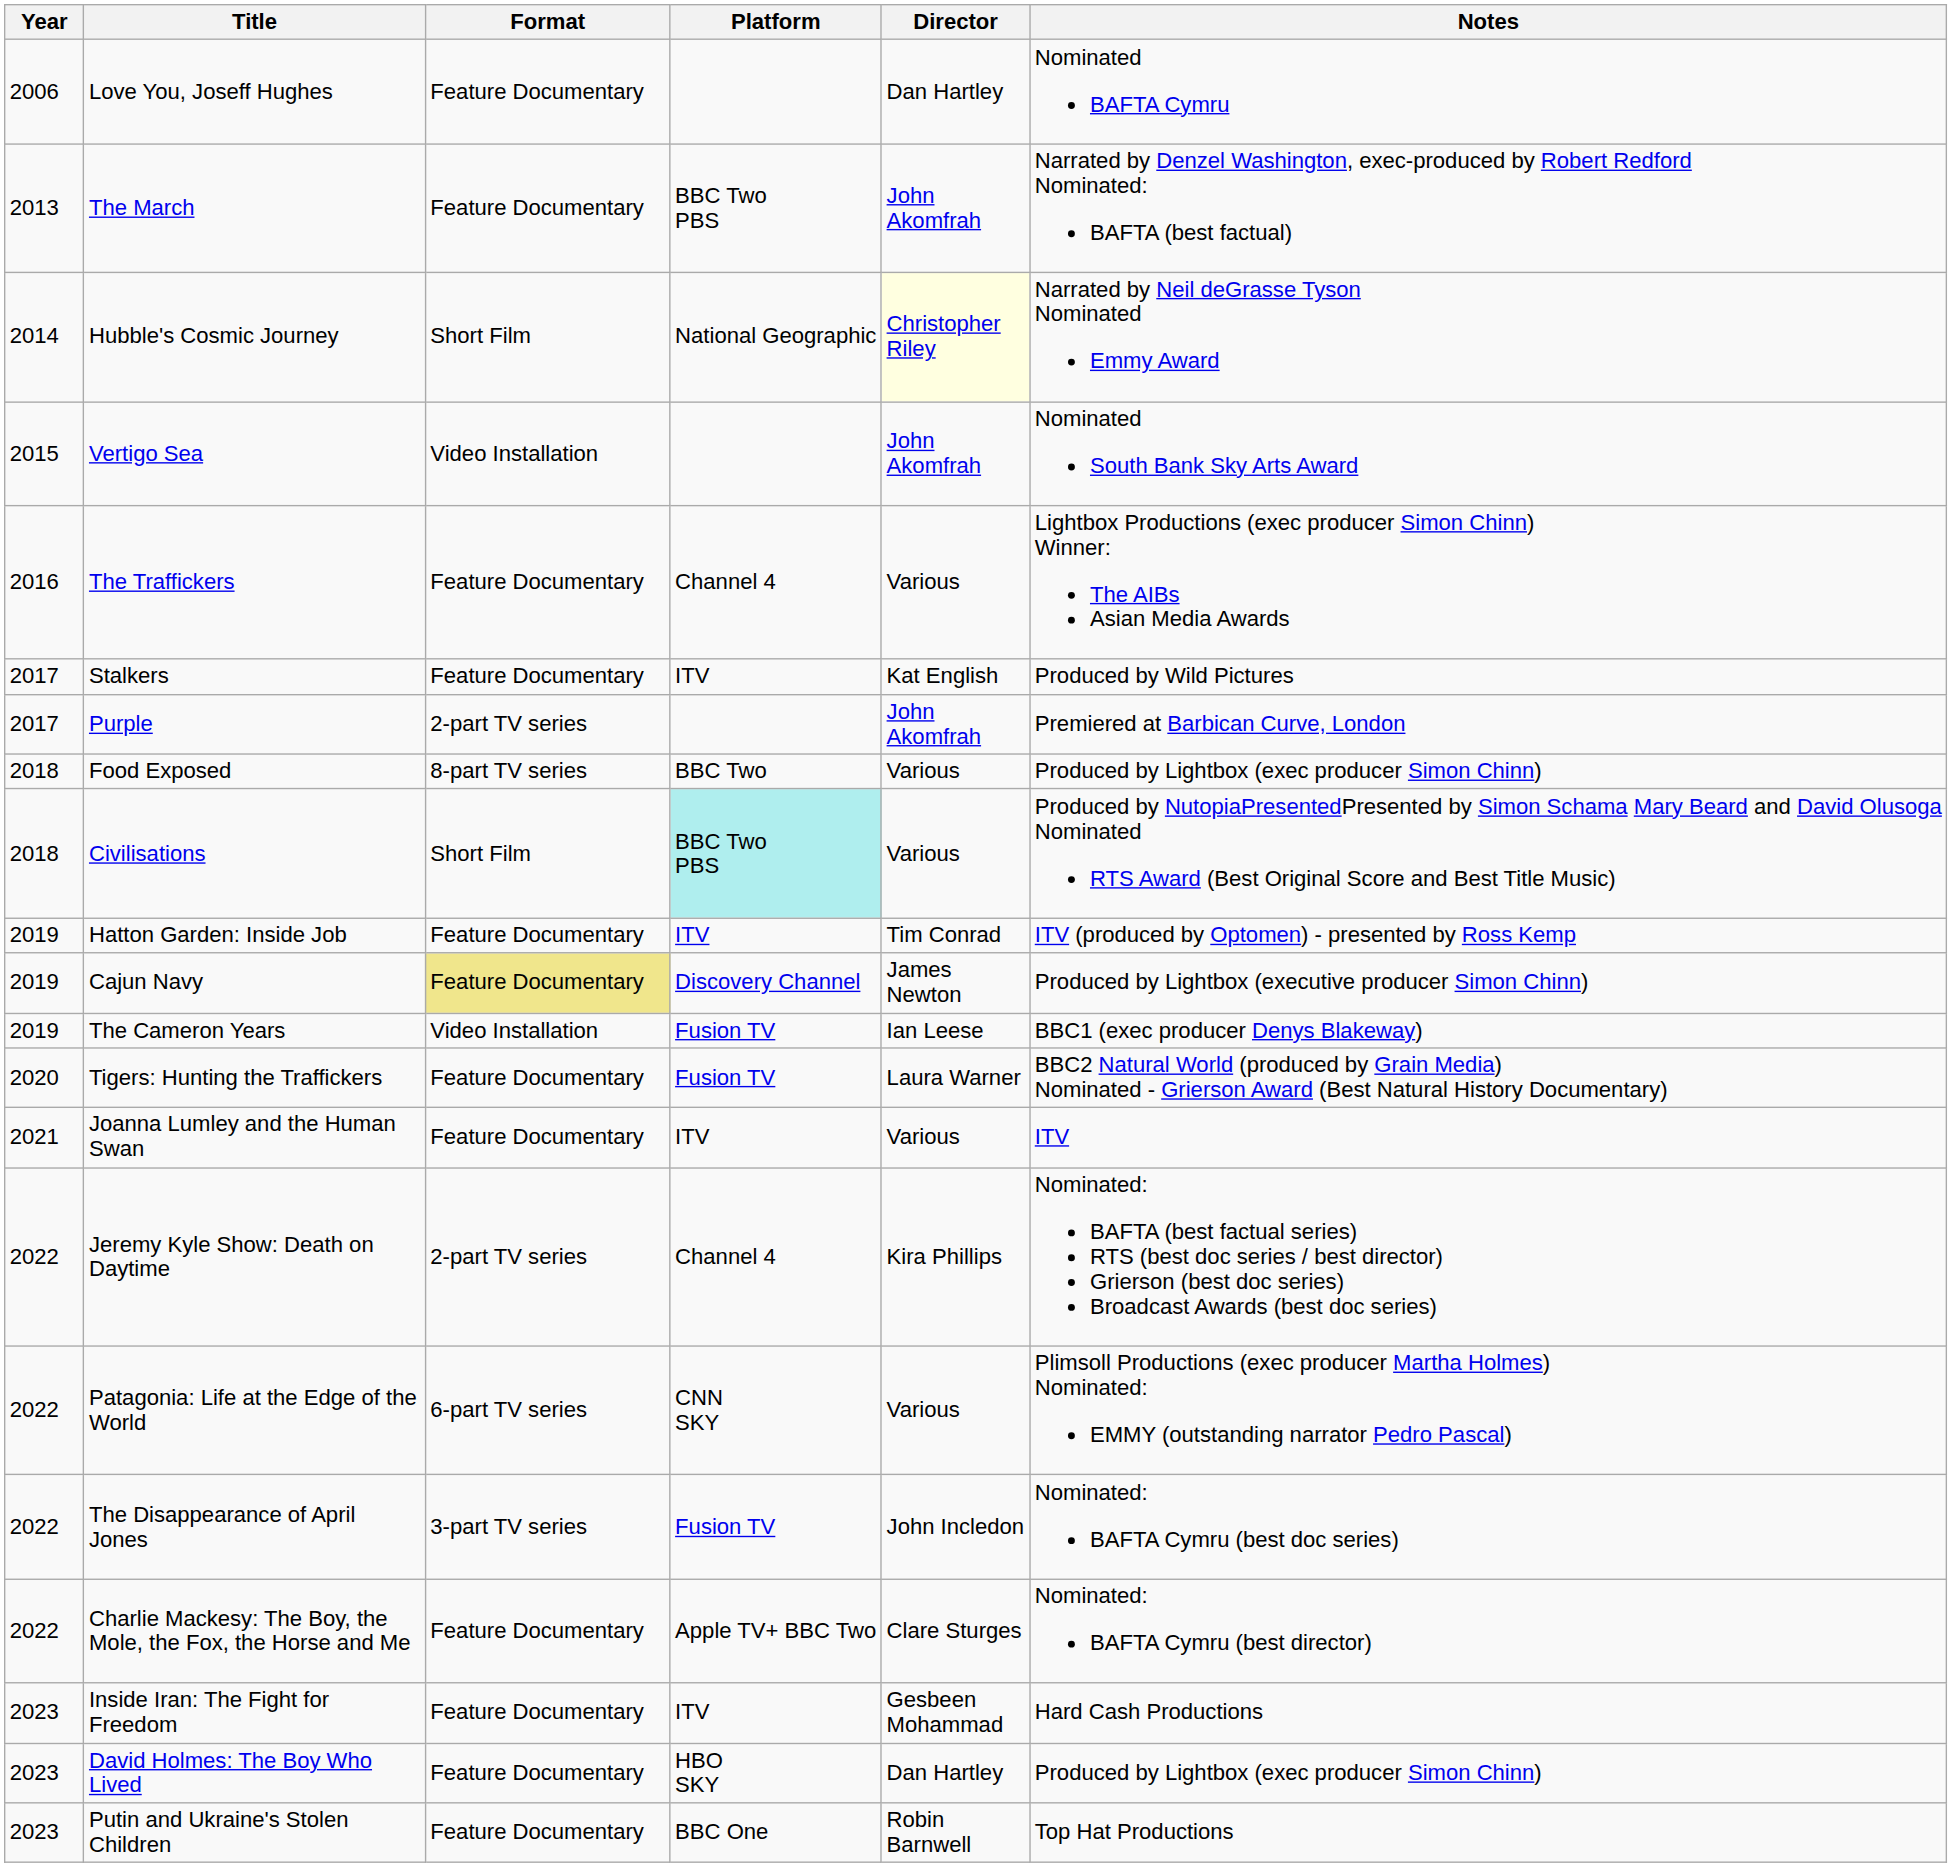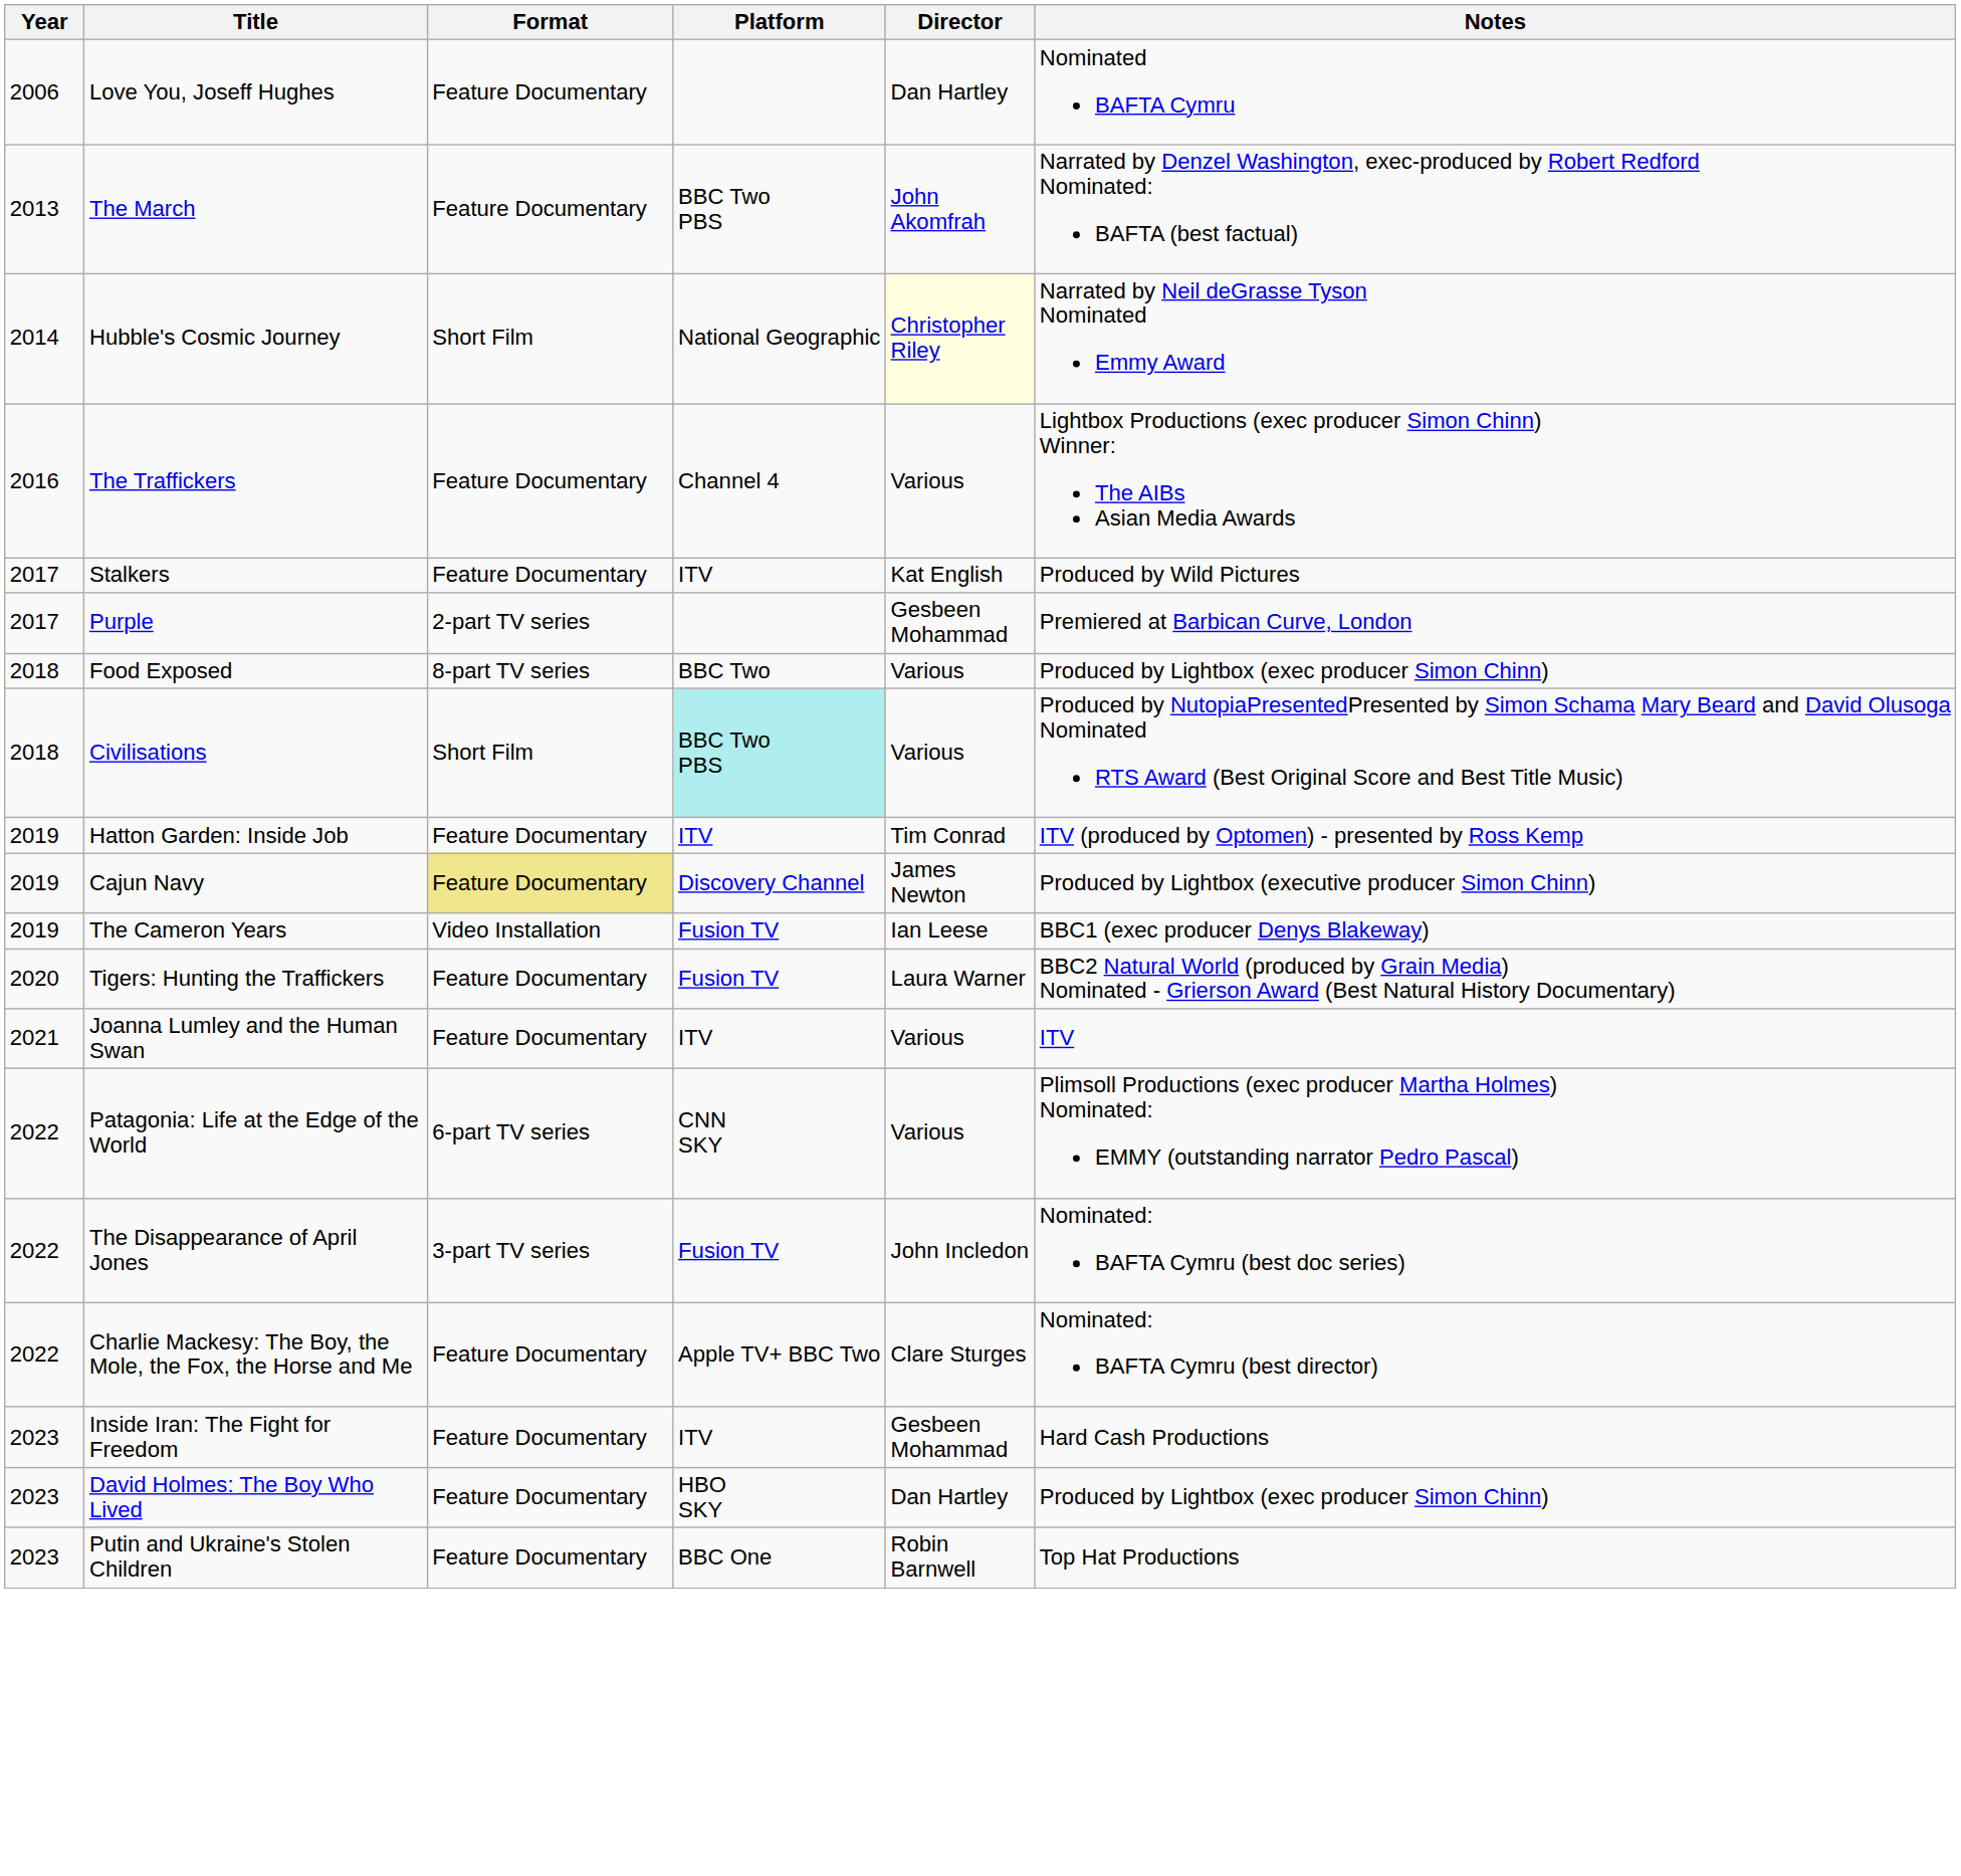 <table class="wikitable sortable">
 <tr>
 <th style="width:50px;">Year</th>
 <th style="width:240px;">Title</th>
 <th style="width:170px;">Format</th>
 <th>Platform</th>
 <th style="width:100px;">Director</th>
 <th class="unsortable">Notes</th>
 </tr>
 <tr>
 <td>2006</td>
 <td>Love You, Joseff Hughes</td>
 <td>Feature Documentary</td>
 <td></td>
 <td>Dan Hartley</td>
 <td>Nominated<br><ul><li><a href='#'>BAFTA Cymru</a></li></ul></td>
 </tr>
 <tr>
 <td>2013</td>
 <td><a href='#'>The March</a></td>
 <td>Feature Documentary</td>
 <td>BBC Two<br>PBS</td>
 <td><a href='#'>John Akomfrah</a></td>
 <td>Narrated by <a href='#'>Denzel Washington</a>, exec-produced by <a href='#'>Robert Redford</a><br>Nominated:<ul><li>BAFTA (best factual)</li></ul></td>
 </tr>
 <tr>
 <td>2014</td>
 <td>Hubble's Cosmic Journey</td>
 <td>Short Film</td>
 <td>National Geographic</td>
 <td style="background: lightyellow;"><a href='#'>Christopher Riley</a></td>
 <td>Narrated by <a href='#'>Neil deGrasse Tyson</a><br>Nominated<ul><li><a href='#'>Emmy Award</a></li></ul></td>
 </tr>
 <tr>
-<td>2015</td>
-<td><a href='#'>Vertigo Sea</a></td>
-<td>Video Installation</td>
-<td></td>
-<td><a href='#'>John Akomfrah</a></td>
-<td>Nominated<br><ul><li><a href='#'>South Bank Sky Arts Award</a></li></ul></td>
-</tr>
-<tr>
 <td>2016</td>
 <td><a href='#'>The Traffickers</a></td>
 <td>Feature Documentary</td>
 <td>Channel 4</td>
 <td>Various</td>
 <td>Lightbox Productions (exec producer <a href='#'>Simon Chinn</a>)<br>Winner:<ul><li><a href='#'>The AIBs</a></li><li>Asian Media Awards</li></ul></td>
 </tr>
 <tr>
 <td>2017</td>
 <td>Stalkers</td>
 <td>Feature Documentary</td>
 <td>ITV</td>
 <td>Kat English</td>
 <td>Produced by Wild Pictures</td>
 </tr>
 <tr>
 <td>2017</td>
 <td><a href='#'>Purple</a></td>
 <td>2-part TV series</td>
 <td></td>
-<td><a href='#'>John Akomfrah</a></td>
+<td>Gesbeen Mohammad</td>
 <td>Premiered at <a href='#'>Barbican Curve, London</a></td>
 </tr>
 <tr>
 <td>2018</td>
 <td>Food Exposed</td>
 <td>8-part TV series</td>
 <td>BBC Two</td>
 <td>Various</td>
 <td>Produced by Lightbox (exec producer <a href='#'>Simon Chinn</a>)</td>
 </tr>
 <tr>
 <td>2018</td>
 <td><a href='#'>Civilisations</a></td>
 <td>Short Film</td>
 <td style="background: paleturquoise;">BBC Two<br>PBS</td>
 <td>Various</td>
 <td>Produced by <a href='#'>NutopiaPresented</a>Presented by <a href='#'>Simon Schama</a> <a href='#'>Mary Beard</a> and <a href='#'>David Olusoga</a><br>Nominated<br><ul><li><a href='#'>RTS Award</a> (Best Original Score and Best Title Music)</li></ul></td>
 </tr>
 <tr>
 <td>2019</td>
 <td>Hatton Garden: Inside Job</td>
 <td>Feature Documentary</td>
 <td><a href='#'>ITV</a></td>
 <td>Tim Conrad</td>
 <td><a href='#'>ITV</a> (produced by <a href='#'>Optomen</a>) - presented by <a href='#'>Ross Kemp</a></td>
 </tr>
 <tr>
 <td>2019</td>
 <td>Cajun Navy</td>
 <td style="background: khaki;">Feature Documentary</td>
 <td><a href='#'>Discovery Channel</a></td>
 <td>James Newton</td>
 <td>Produced by Lightbox (executive producer <a href='#'>Simon Chinn</a>)</td>
 </tr>
 <tr>
 <td>2019</td>
 <td>The Cameron Years</td>
 <td>Video Installation</td>
 <td><a href='#'>Fusion TV</a></td>
 <td>Ian Leese</td>
 <td>BBC1 (exec producer <a href='#'>Denys Blakeway</a>)</td>
 </tr>
 <tr>
 <td>2020</td>
 <td>Tigers: Hunting the Traffickers</td>
 <td>Feature Documentary</td>
 <td><a href='#'>Fusion TV</a></td>
 <td>Laura Warner</td>
 <td>BBC2 <a href='#'>Natural World</a> (produced by <a href='#'>Grain Media</a>)<br>Nominated - <a href='#'>Grierson Award</a> (Best Natural History Documentary)</td>
 </tr>
 <tr>
 <td>2021</td>
 <td>Joanna Lumley and the Human Swan</td>
 <td>Feature Documentary</td>
 <td>ITV</td>
 <td>Various</td>
 <td><a href='#'>ITV</a></td>
 </tr>
 <tr>
 <td>2022</td>
-<td>Jeremy Kyle Show: Death on Daytime</td>
-<td>2-part TV series</td>
-<td>Channel 4</td>
-<td>Kira Phillips</td>
-<td>Nominated:<br><ul><li>BAFTA (best factual series)</li><li>RTS (best doc series / best director)</li><li>Grierson (best doc series)</li><li>Broadcast Awards (best doc series)</li></ul></td>
-</tr>
-<tr>
-<td>2022</td>
 <td>Patagonia: Life at the Edge of the World</td>
 <td>6-part TV series</td>
 <td>CNN<br>SKY</td>
 <td>Various</td>
 <td>Plimsoll Productions (exec producer <a href='#'>Martha Holmes</a>)<br>Nominated:<ul><li>EMMY (outstanding narrator <a href='#'>Pedro Pascal</a>)</li></ul></td>
 </tr>
 <tr>
 <td>2022</td>
 <td>The Disappearance of April Jones</td>
 <td>3-part TV series</td>
 <td><a href='#'>Fusion TV</a></td>
 <td>John Incledon</td>
 <td>Nominated:<br><ul><li>BAFTA Cymru (best doc series)</li></ul></td>
 </tr>
 <tr>
 <td>2022</td>
 <td>Charlie Mackesy: The Boy, the Mole, the Fox, the Horse and Me</td>
 <td>Feature Documentary</td>
 <td>Apple TV+ BBC Two</td>
 <td>Clare Sturges</td>
 <td>Nominated:<br><ul><li>BAFTA Cymru (best director)</li></ul></td>
 </tr>
 <tr>
 <td>2023</td>
 <td>Inside Iran: The Fight for Freedom</td>
 <td>Feature Documentary</td>
 <td>ITV</td>
 <td>Gesbeen Mohammad</td>
 <td>Hard Cash Productions</td>
 </tr>
 <tr>
 <td>2023</td>
 <td><a href='#'>David Holmes: The Boy Who Lived</a></td>
 <td>Feature Documentary</td>
 <td>HBO<br>SKY</td>
 <td>Dan Hartley</td>
 <td>Produced by Lightbox (exec producer <a href='#'>Simon Chinn</a>)</td>
 </tr>
 <tr>
 <td>2023</td>
 <td>Putin and Ukraine's Stolen Children</td>
 <td>Feature Documentary</td>
 <td>BBC One</td>
 <td>Robin Barnwell</td>
 <td>Top Hat Productions</td>
 </tr>
 </table>
